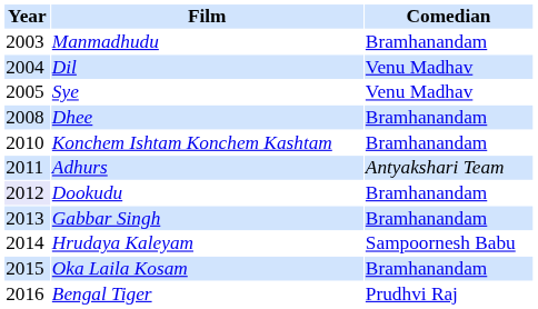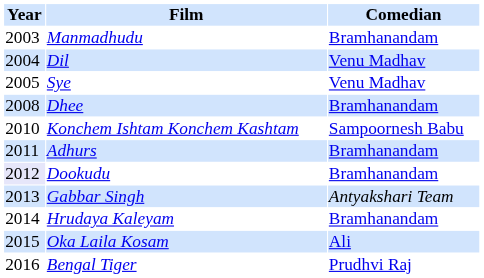 <table cellspacing="1" cellpadding="1" border="0" style="width:50%;">
 <tr style="background:#d1e4fd;">
 <th>Year</th>
 <th>Film</th>
 <th>Comedian</th>
 </tr>
 <tr>
 <td>2003</td>
 <td><em><a href='#'>Manmadhudu</a></em></td>
 <td><a href='#'>Bramhanandam</a></td>
 </tr>
 <tr style="background:#d1e4fd;">
 <td>2004</td>
 <td><em><a href='#'>Dil</a></em></td>
 <td><a href='#'>Venu Madhav</a></td>
 </tr>
 <tr>
 <td>2005</td>
 <td><em><a href='#'>Sye</a></em></td>
 <td><a href='#'>Venu Madhav</a></td>
 </tr>
 <tr style="background:#d1e4fd;">
 <td>2008</td>
 <td><em><a href='#'>Dhee</a></em></td>
 <td><a href='#'>Bramhanandam</a></td>
 </tr>
 <tr>
 <td>2010</td>
 <td><em><a href='#'>Konchem Ishtam Konchem Kashtam</a></em></td>
-<td><a href='#'>Bramhanandam</a></td>
+<td><a href='#'>Sampoornesh Babu</a></td>
 </tr>
 <tr style="background:#d1e4fd;">
 <td>2011</td>
 <td><em><a href='#'>Adhurs</a></em></td>
-<td><em>Antyakshari Team</em></td>
+<td><a href='#'>Bramhanandam</a></td>
 </tr>
 <tr>
 <td style="background: lavender;">2012</td>
 <td><em><a href='#'>Dookudu</a></em></td>
 <td><a href='#'>Bramhanandam</a></td>
 </tr>
 <tr style="background:#d1e4fd;">
 <td>2013</td>
 <td><em><a href='#'>Gabbar Singh</a></em></td>
-<td><a href='#'>Bramhanandam</a></td>
+<td><em>Antyakshari Team</em></td>
 </tr>
 <tr>
 <td>2014</td>
 <td><em><a href='#'>Hrudaya Kaleyam</a></em></td>
-<td><a href='#'>Sampoornesh Babu</a></td>
+<td><a href='#'>Bramhanandam</a></td>
 </tr>
 <tr style="background:#d1e4fd;">
 <td>2015</td>
 <td><em><a href='#'>Oka Laila Kosam</a></em></td>
-<td><a href='#'>Bramhanandam</a></td>
+<td><a href='#'>Ali</a></td>
 </tr>
 <tr>
 <td>2016</td>
 <td><em><a href='#'>Bengal Tiger</a></em></td>
 <td><a href='#'>Prudhvi Raj</a></td>
 </tr>
 <tr>
 </tr>
 </table>
